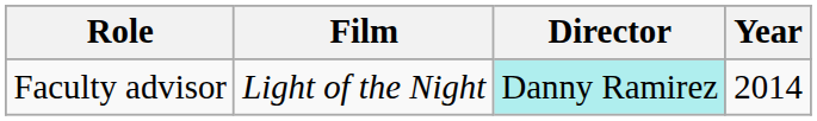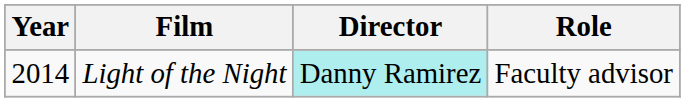 <table class="wikitable">
 <tr>
-<th>Role</th>
+<th>Year</th>
 <th>Film</th>
 <th>Director</th>
-<th>Year</th>
+<th>Role</th>
 </tr>
 <tr>
-<td>Faculty advisor</td>
+<td>2014</td>
 <td><em>Light of the Night</em></td>
 <td style="background: paleturquoise;">Danny Ramirez</td>
-<td>2014</td>
+<td>Faculty advisor</td>
 </tr>
 </table>
